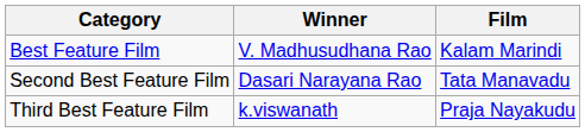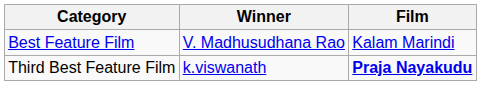 <table class="wikitable">
 <tr>
 <th>Category</th>
 <th>Winner</th>
 <th>Film</th>
 </tr>
 <tr>
 <td><a href='#'>Best Feature Film</a></td>
 <td><a href='#'>V. Madhusudhana Rao</a></td>
 <td><a href='#'>Kalam Marindi</a></td>
 </tr>
 <tr>
-<td>Second Best Feature Film</td>
-<td><a href='#'>Dasari Narayana Rao</a></td>
-<td><a href='#'>Tata Manavadu</a></td>
-</tr>
-<tr>
 <td>Third Best Feature Film</td>
 <td><a href='#'>k.viswanath</a></td>
-<td><a href='#'>Praja Nayakudu</a></td>
+<td><strong><a href='#'>Praja Nayakudu</a></strong></td>
 </tr>
 <tr>
 </tr>
 </table>
